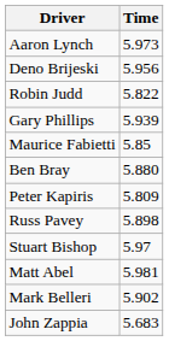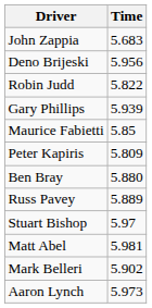 <table class="wikitable sortable">
 <tr>
 <th>Driver</th>
 <th>Time</th>
 </tr>
 <tr>
-<td>Aaron Lynch</td>
-<td>5.973</td>
+<td>John Zappia</td>
+<td>5.683</td>
 </tr>
 <tr>
 <td>Deno Brijeski</td>
 <td>5.956</td>
 </tr>
 <tr>
 <td>Robin Judd</td>
 <td>5.822</td>
 </tr>
 <tr>
 <td>Gary Phillips</td>
 <td>5.939</td>
 </tr>
 <tr>
 <td>Maurice Fabietti</td>
 <td>5.85</td>
 </tr>
 <tr>
+<td>Peter Kapiris</td>
+<td>5.809</td>
+</tr>
+<tr>
 <td>Ben Bray</td>
 <td>5.880</td>
 </tr>
 <tr>
-<td>Peter Kapiris</td>
-<td>5.809</td>
-</tr>
-<tr>
 <td>Russ Pavey</td>
-<td>5.898</td>
+<td>5.889</td>
 </tr>
 <tr>
 <td>Stuart Bishop</td>
 <td>5.97</td>
 </tr>
 <tr>
 <td>Matt Abel</td>
 <td>5.981</td>
 </tr>
 <tr>
 <td>Mark Belleri</td>
 <td>5.902</td>
 </tr>
 <tr>
-<td>John Zappia</td>
-<td>5.683</td>
+<td>Aaron Lynch</td>
+<td>5.973</td>
 </tr>
 </table>
